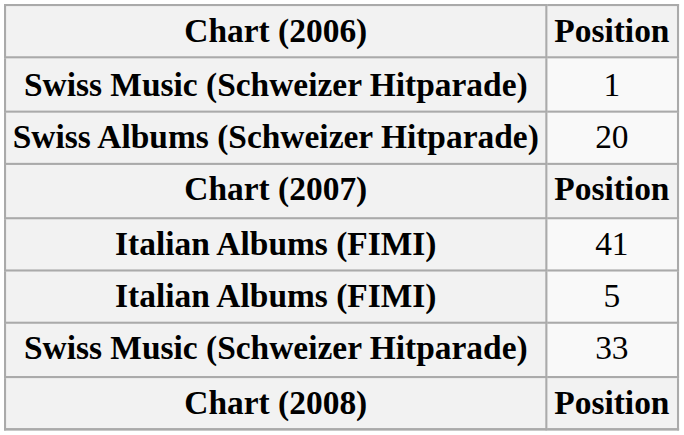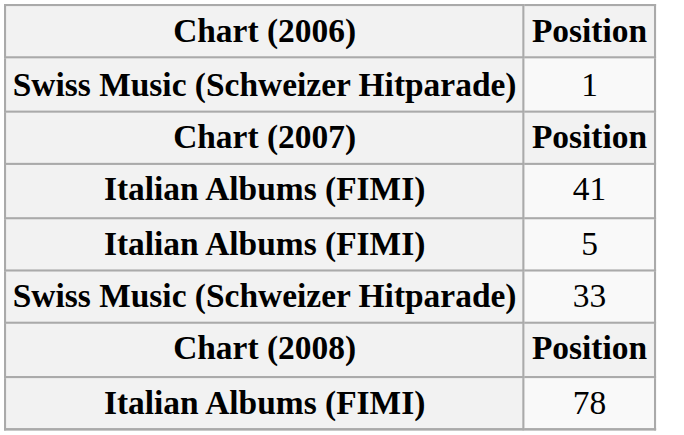 <table class="wikitable plainrowheaders" style="text-align:center;">
 <tr>
 <th>Chart (2006)</th>
 <th>Position</th>
 </tr>
 <tr>
 <th scope="row">Swiss Music (Schweizer Hitparade)</th>
 <td>1</td>
-</tr>
-<tr>
-<th scope="row">Swiss Albums (Schweizer Hitparade)</th>
-<td>20</td>
 </tr>
 <tr>
 <th>Chart (2007)</th>
 <th>Position</th>
 </tr>
 <tr>
 <th scope="row">Italian Albums (FIMI)</th>
 <td>41</td>
 </tr>
 <tr>
 <th scope="row">Italian Albums (FIMI)</th>
 <td>5</td>
 </tr>
 <tr>
 <th scope="row">Swiss Music (Schweizer Hitparade)</th>
 <td>33</td>
 </tr>
 <tr>
 <th>Chart (2008)</th>
 <th>Position</th>
 </tr>
 <tr>
+<th scope="row">Italian Albums (FIMI)</th>
+<td>78</td>
+</tr>
+<tr>
 </tr>
 </table>
